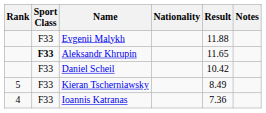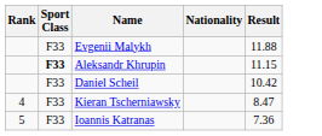 <table class="wikitable sortable" style="text-align:center">
 <tr>
 <th>Rank</th>
 <th>Sport<br>Class</th>
 <th>Name</th>
 <th>Nationality</th>
 <th>Result</th>
-<th>Notes</th>
 </tr>
 <tr>
 <td></td>
 <td>F33</td>
 <td align=left><a href='#'>Evgenii Malykh</a></td>
 <td align=left></td>
 <td>11.88</td>
-<td></td>
 </tr>
 <tr>
 <td></td>
 <td><strong>F33</strong></td>
 <td align=left><a href='#'>Aleksandr Khrupin</a></td>
 <td align=left></td>
-<td>11.65</td>
-<td></td>
+<td>11.15</td>
 </tr>
 <tr>
 <td></td>
 <td>F33</td>
 <td align=left><a href='#'>Daniel Scheil</a></td>
 <td align=left></td>
 <td>10.42</td>
-<td></td>
+</tr>
+<tr>
+<td>4</td>
+<td>F33</td>
+<td align=left><a href='#'>Kieran Tscherniawsky</a></td>
+<td align=left></td>
+<td>8.47</td>
 </tr>
 <tr>
 <td>5</td>
 <td>F33</td>
-<td align=left><a href='#'>Kieran Tscherniawsky</a></td>
-<td align=left></td>
-<td>8.49</td>
-<td></td>
-</tr>
-<tr>
-<td>4</td>
-<td>F33</td>
 <td align=left><a href='#'>Ioannis Katranas</a></td>
 <td align=left></td>
 <td>7.36</td>
-<td></td>
 </tr>
 </table>
